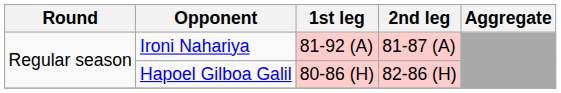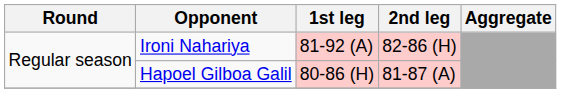 <table class="wikitable">
 <tr>
 <th>Round</th>
 <th>Opponent</th>
 <th>1st leg</th>
 <th>2nd leg</th>
 <th>Aggregate</th>
 </tr>
 <tr>
 <td rowspan=2>Regular season</td>
 <td> <a href='#'>Ironi Nahariya</a></td>
 <td style="background:#ffcccc;">81-92 (A)</td>
-<td style="background:#ffcccc;">81-87 (A)</td>
+<td style="background:#ffcccc;">82-86 (H)</td>
 <td bgcolor=darkgrey></td>
 </tr>
 <tr>
 <td> <a href='#'>Hapoel Gilboa Galil</a></td>
 <td style="background:#ffcccc;">80-86 (H)</td>
-<td style="background:#ffcccc;">82-86 (H)</td>
+<td style="background:#ffcccc;">81-87 (A)</td>
 <td bgcolor=darkgrey></td>
 </tr>
 <tr>
 </tr>
 </table>
